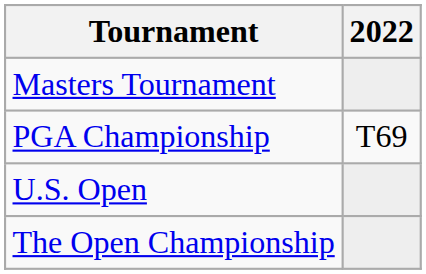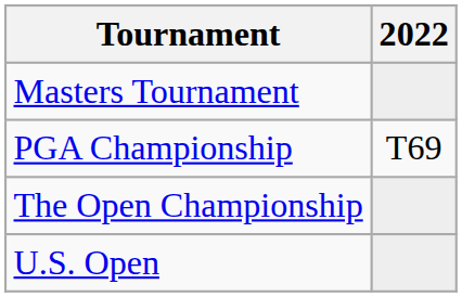 <table class="wikitable" style="font-size:95%;text-align:center;">
 <tr>
 <th>Tournament</th>
 <th>2022</th>
 </tr>
 <tr>
 <td align=left><a href='#'>Masters Tournament</a></td>
 <td style="background:#eeeeee;"></td>
 </tr>
 <tr>
 <td align=left><a href='#'>PGA Championship</a></td>
 <td>T69</td>
 </tr>
 <tr>
+<td align=left><a href='#'>The Open Championship</a></td>
+<td style="background:#eeeeee;"></td>
+</tr>
+<tr>
 <td align=left><a href='#'>U.S. Open</a></td>
 <td style="background:#eeeeee;"></td>
 </tr>
-<tr>
-<td align=left><a href='#'>The Open Championship</a></td>
-<td style="background:#eeeeee;"></td>
-</tr>
 </table>
